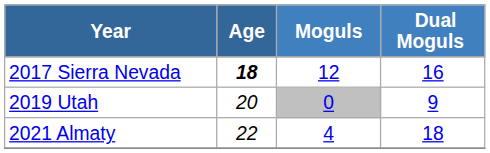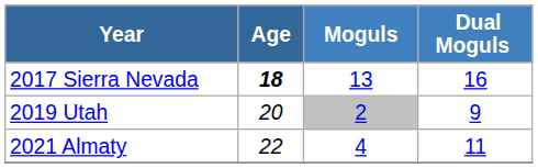 <table class="wikitable" style="font-size:95%; text-align:center; border:grey solid 1px; border-collapse:collapse; background:#ffffff;">
 <tr>
 <th style="background-color:#369; color:white; width:160px;"> Year </th>
 <th style="background-color:#369; color:white; width:40px;"> Age </th>
 <th style="background-color:#4180be; color:white; width:75px;"> Moguls </th>
 <th style="background-color:#4180be; color:white; width:75px;"> Dual Moguls </th>
 </tr>
 <tr>
 <td align=left> <a href='#'>2017 Sierra Nevada</a></td>
 <td><strong><em>18</em></strong></td>
-<td><a href='#'>12</a></td>
+<td><a href='#'>13</a></td>
 <td><a href='#'>16</a></td>
 </tr>
 <tr>
 <td align=left> <a href='#'>2019 Utah</a></td>
 <td><em>20</em></td>
-<td bgcolor="silver"><a href='#'>0</a></td>
+<td bgcolor="silver"><a href='#'>2</a></td>
 <td><a href='#'>9</a></td>
 </tr>
 <tr>
 <td align=left> <a href='#'>2021 Almaty</a></td>
 <td><em>22</em></td>
 <td><a href='#'>4</a></td>
-<td><a href='#'>18</a></td>
+<td><a href='#'>11</a></td>
 </tr>
 <tr>
 </tr>
 </table>
